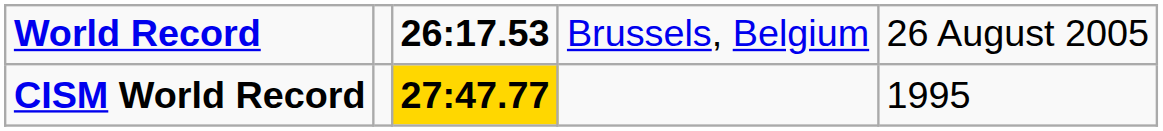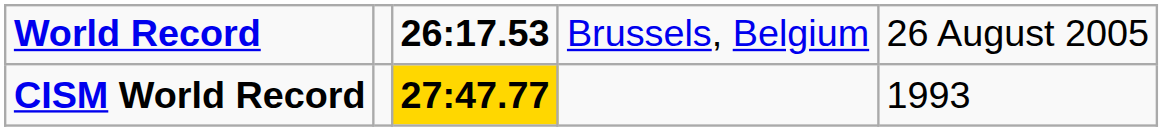 <table class="wikitable">
 <tr>
 <td><strong><a href='#'>World Record</a></strong></td>
 <td></td>
 <td><strong>26:17.53</strong></td>
 <td><a href='#'>Brussels</a>, <a href='#'>Belgium</a></td>
 <td>26 August 2005</td>
 </tr>
 <tr>
 <td><strong><a href='#'>CISM</a> World Record</strong></td>
 <td></td>
 <td style="background: gold;"><strong>27:47.77</strong></td>
 <td></td>
-<td>1995</td>
+<td>1993</td>
 </tr>
 </table>
